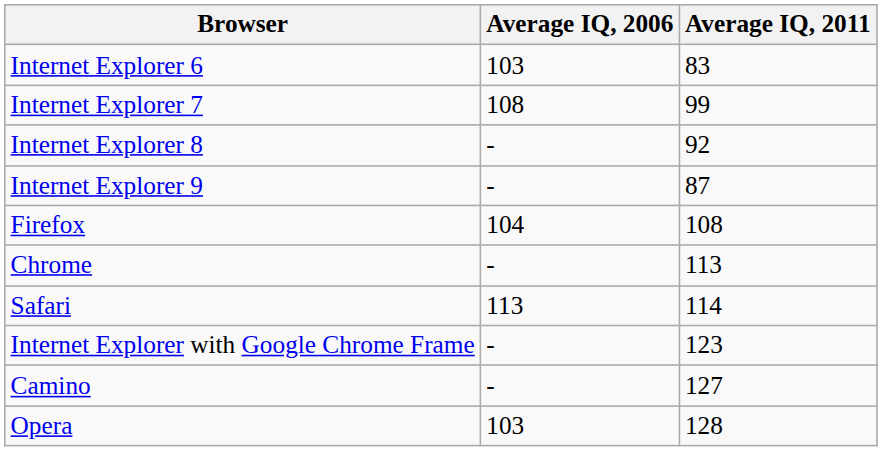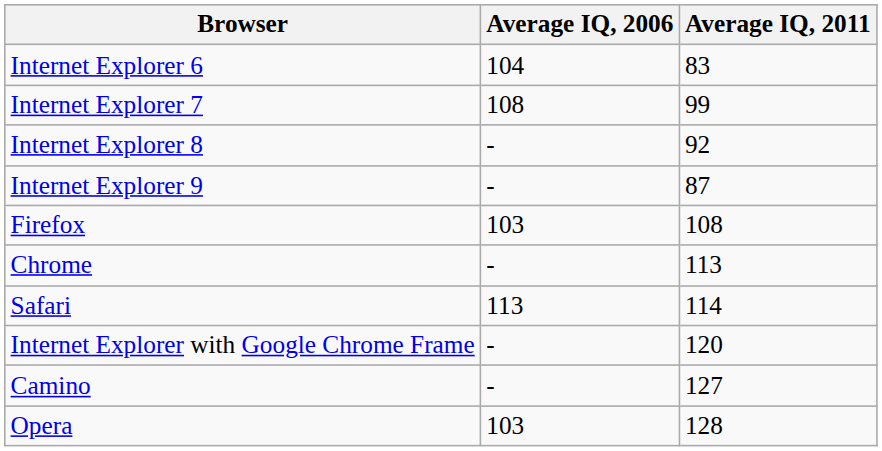 <table class="wikitable sortable">
 <tr>
 <th>Browser</th>
 <th>Average IQ, 2006</th>
 <th>Average IQ, 2011</th>
 </tr>
 <tr>
 <td><a href='#'>Internet Explorer 6</a></td>
-<td>103</td>
+<td>104</td>
 <td>83</td>
 </tr>
 <tr>
 <td><a href='#'>Internet Explorer 7</a></td>
 <td>108</td>
 <td>99</td>
 </tr>
 <tr>
 <td><a href='#'>Internet Explorer 8</a></td>
 <td>-</td>
 <td>92</td>
 </tr>
 <tr>
 <td><a href='#'>Internet Explorer 9</a></td>
 <td>-</td>
 <td>87</td>
 </tr>
 <tr>
 <td><a href='#'>Firefox</a></td>
-<td>104</td>
+<td>103</td>
 <td>108</td>
 </tr>
 <tr>
 <td><a href='#'>Chrome</a></td>
 <td>-</td>
 <td>113</td>
 </tr>
 <tr>
 <td><a href='#'>Safari</a></td>
 <td>113</td>
 <td>114</td>
 </tr>
 <tr>
 <td><a href='#'>Internet Explorer</a> with <a href='#'>Google Chrome Frame</a></td>
 <td>-</td>
-<td>123</td>
+<td>120</td>
 </tr>
 <tr>
 <td><a href='#'>Camino</a></td>
 <td>-</td>
 <td>127</td>
 </tr>
 <tr>
 <td><a href='#'>Opera</a></td>
 <td>103</td>
 <td>128</td>
 </tr>
 </table>
